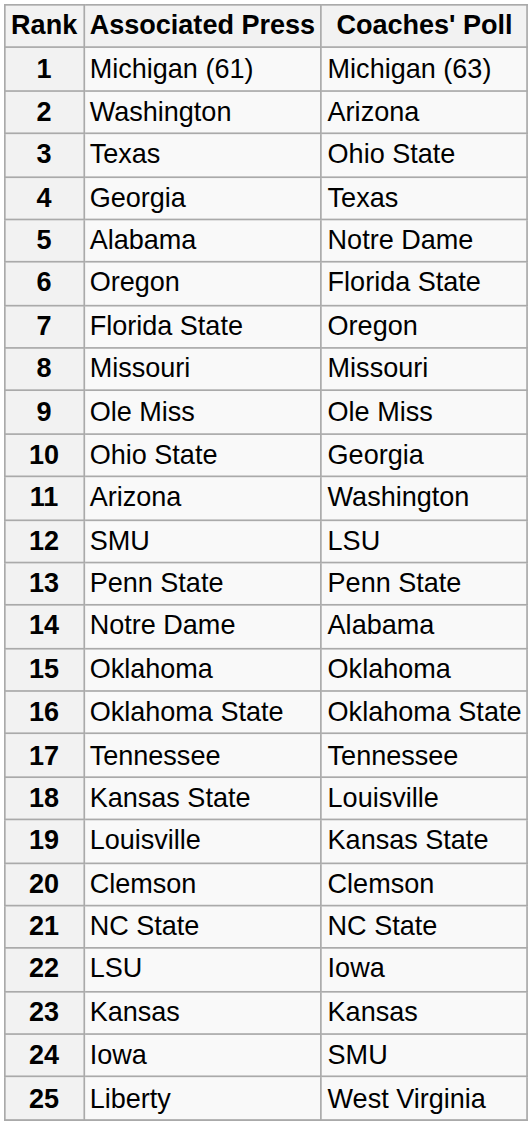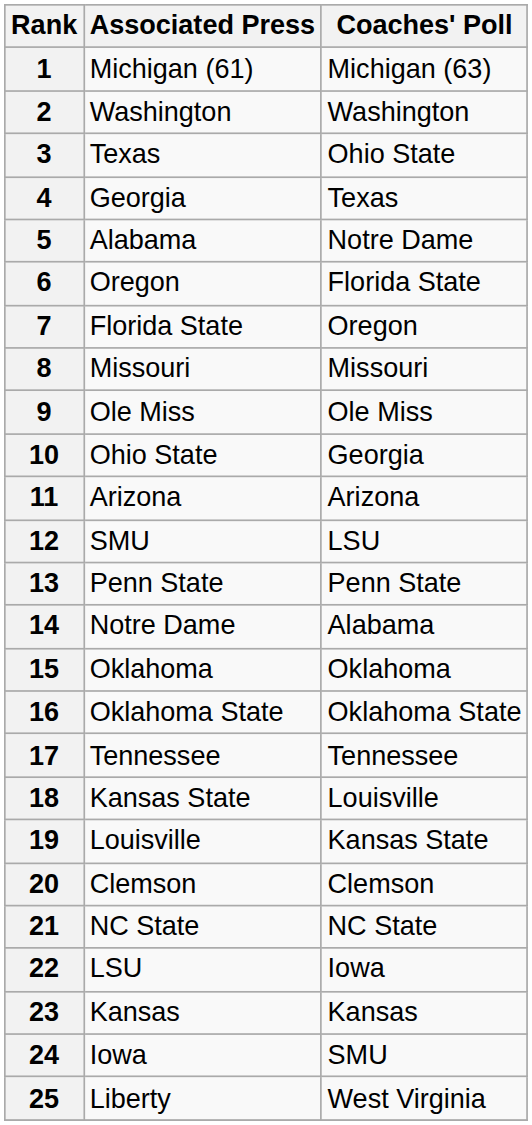 <table class="wikitable">
 <tr>
 <th>Rank</th>
 <th>Associated Press</th>
 <th colspan'"1">Coaches' Poll</th>
 </tr>
 <tr>
 <th>1</th>
 <td>Michigan (61)</td>
 <td>Michigan (63)</td>
 </tr>
 <tr>
 <th>2</th>
 <td>Washington</td>
-<td>Arizona</td>
+<td>Washington</td>
 </tr>
 <tr>
 <th>3</th>
 <td>Texas</td>
 <td>Ohio State</td>
 </tr>
 <tr>
 <th>4</th>
 <td>Georgia</td>
 <td>Texas</td>
 </tr>
 <tr>
 <th>5</th>
 <td>Alabama</td>
 <td>Notre Dame</td>
 </tr>
 <tr>
 <th>6</th>
 <td>Oregon</td>
 <td>Florida State</td>
 </tr>
 <tr>
 <th>7</th>
 <td>Florida State</td>
 <td>Oregon</td>
 </tr>
 <tr>
 <th>8</th>
 <td>Missouri</td>
 <td>Missouri</td>
 </tr>
 <tr>
 <th>9</th>
 <td>Ole Miss</td>
 <td>Ole Miss</td>
 </tr>
 <tr>
 <th>10</th>
 <td>Ohio State</td>
 <td>Georgia</td>
 </tr>
 <tr>
 <th>11</th>
 <td>Arizona</td>
-<td>Washington</td>
+<td>Arizona</td>
 </tr>
 <tr>
 <th>12</th>
 <td>SMU</td>
 <td>LSU</td>
 </tr>
 <tr>
 <th>13</th>
 <td>Penn State</td>
 <td>Penn State</td>
 </tr>
 <tr>
 <th>14</th>
 <td>Notre Dame</td>
 <td>Alabama</td>
 </tr>
 <tr>
 <th>15</th>
 <td>Oklahoma</td>
 <td>Oklahoma</td>
 </tr>
 <tr>
 <th>16</th>
 <td>Oklahoma State</td>
 <td>Oklahoma State</td>
 </tr>
 <tr>
 <th>17</th>
 <td>Tennessee</td>
 <td>Tennessee</td>
 </tr>
 <tr>
 <th>18</th>
 <td>Kansas State</td>
 <td>Louisville</td>
 </tr>
 <tr>
 <th>19</th>
 <td>Louisville</td>
 <td>Kansas State</td>
 </tr>
 <tr>
 <th>20</th>
 <td>Clemson</td>
 <td>Clemson</td>
 </tr>
 <tr>
 <th>21</th>
 <td>NC State</td>
 <td>NC State</td>
 </tr>
 <tr>
 <th>22</th>
 <td>LSU</td>
 <td>Iowa</td>
 </tr>
 <tr>
 <th>23</th>
 <td>Kansas</td>
 <td>Kansas</td>
 </tr>
 <tr>
 <th>24</th>
 <td>Iowa</td>
 <td>SMU</td>
 </tr>
 <tr>
 <th>25</th>
 <td>Liberty</td>
 <td>West Virginia</td>
 </tr>
 <tr>
 </tr>
 </table>
